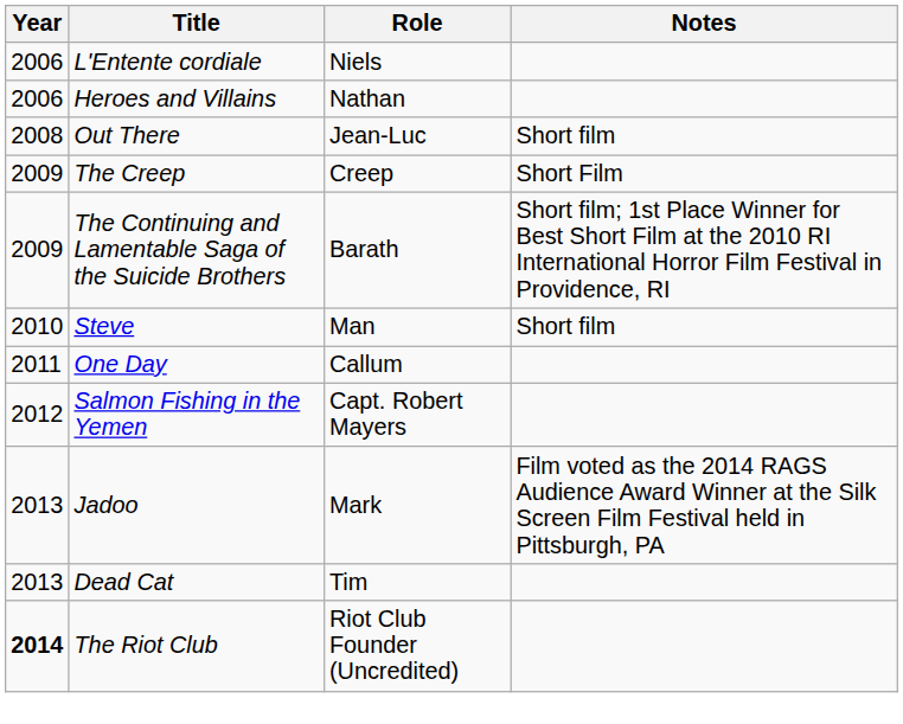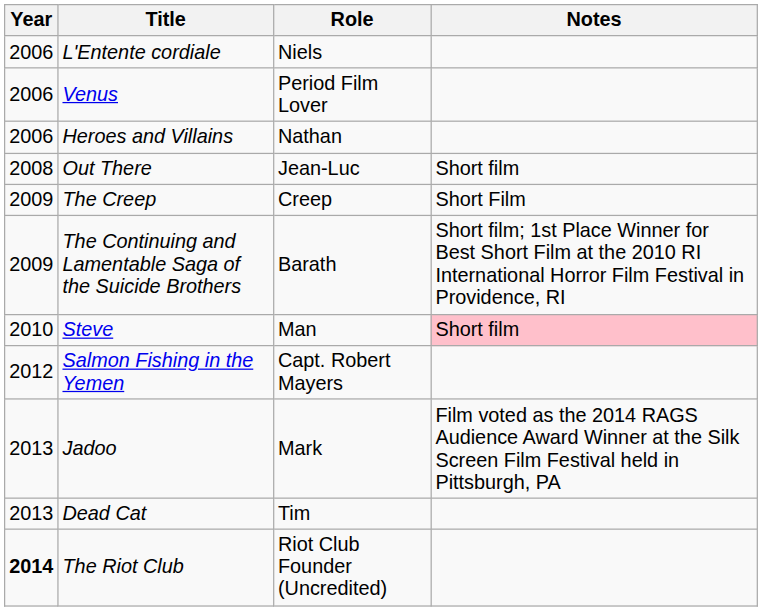 <table class="wikitable sortable">
 <tr>
 <th>Year</th>
 <th>Title</th>
 <th>Role</th>
 <th>Notes</th>
 </tr>
 <tr>
 <td>2006</td>
 <td><em>L'Entente cordiale</em></td>
 <td>Niels</td>
+<td></td>
+</tr>
+<tr>
+<td>2006</td>
+<td><em><a href='#'>Venus</a></em></td>
+<td>Period Film Lover</td>
 <td></td>
 </tr>
 <tr>
 <td>2006</td>
 <td><em>Heroes and Villains</em></td>
 <td>Nathan</td>
 <td></td>
 </tr>
 <tr>
 <td>2008</td>
 <td><em>Out There</em></td>
 <td>Jean-Luc</td>
 <td>Short film</td>
 </tr>
 <tr>
 <td>2009</td>
 <td><em>The Creep</em></td>
 <td>Creep</td>
 <td>Short Film</td>
 </tr>
 <tr>
 <td>2009</td>
 <td><em>The Continuing and Lamentable Saga of the Suicide Brothers</em></td>
 <td>Barath</td>
 <td>Short film; 1st Place Winner for Best Short Film at the 2010 RI International Horror Film Festival in Providence, RI</td>
 </tr>
 <tr>
 <td>2010</td>
 <td><em><a href='#'>Steve</a></em></td>
 <td>Man</td>
-<td>Short film</td>
-</tr>
-<tr>
-<td>2011</td>
-<td><em><a href='#'>One Day</a></em></td>
-<td>Callum</td>
-<td></td>
+<td style="background: pink;">Short film</td>
 </tr>
 <tr>
 <td>2012</td>
 <td><em><a href='#'>Salmon Fishing in the Yemen</a></em></td>
 <td>Capt. Robert Mayers</td>
 <td></td>
 </tr>
 <tr>
 <td>2013</td>
 <td><em>Jadoo</em></td>
 <td>Mark</td>
 <td>Film voted as the 2014 RAGS Audience Award Winner at the Silk Screen Film Festival held in Pittsburgh, PA</td>
 </tr>
 <tr>
 <td>2013</td>
 <td><em>Dead Cat</em></td>
 <td>Tim</td>
 <td></td>
 </tr>
 <tr>
 <td><strong>2014</strong></td>
 <td><em>The Riot Club</em></td>
 <td>Riot Club Founder (Uncredited)</td>
 <td></td>
 </tr>
 </table>
